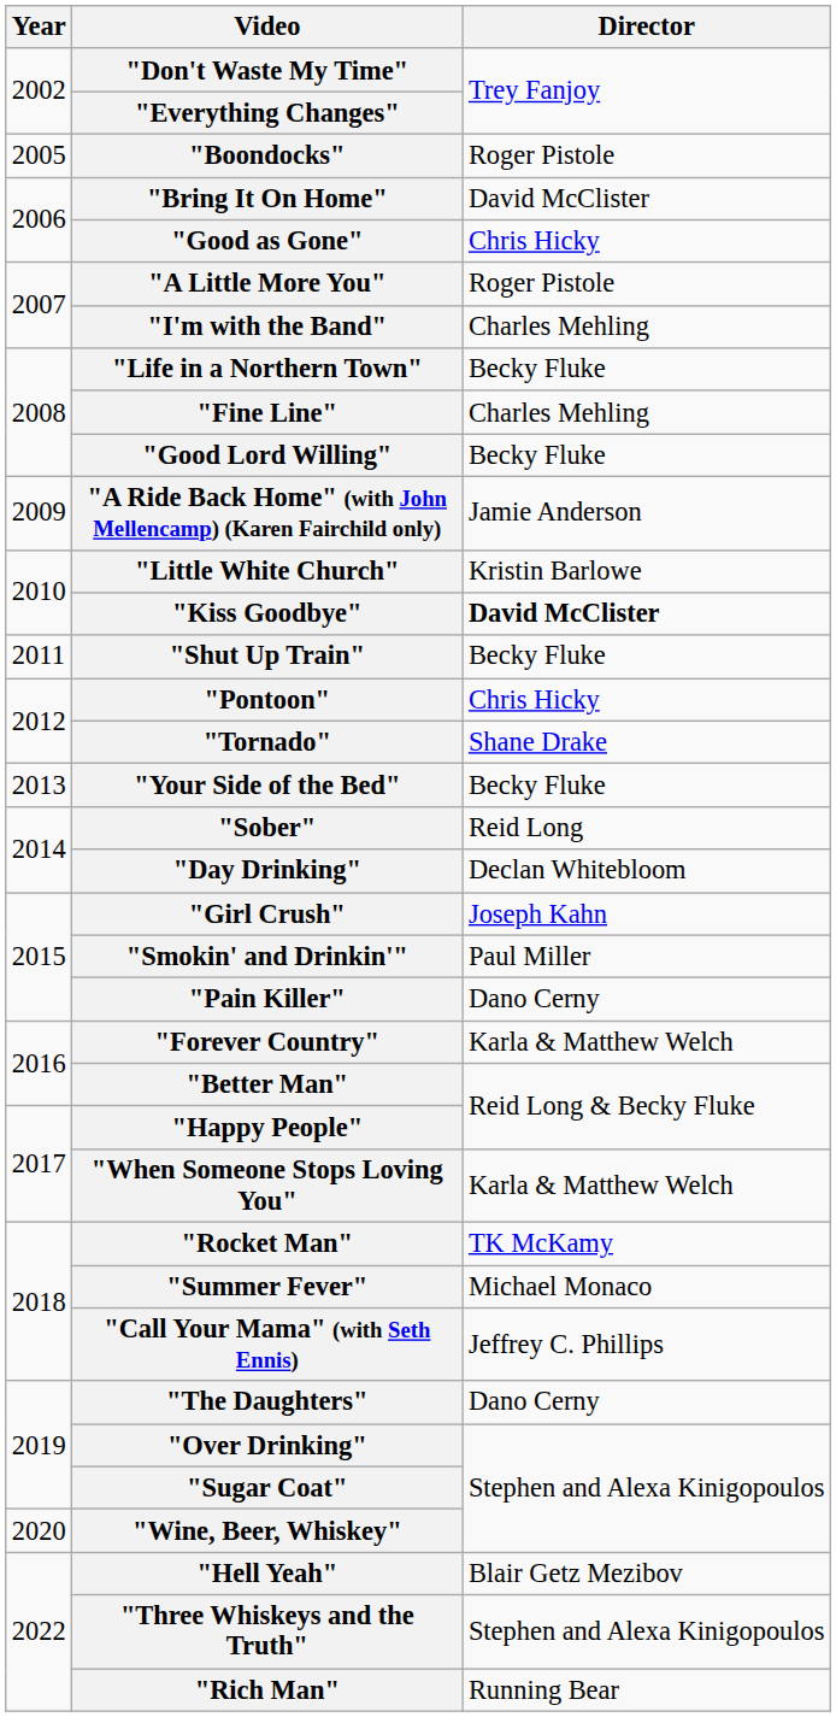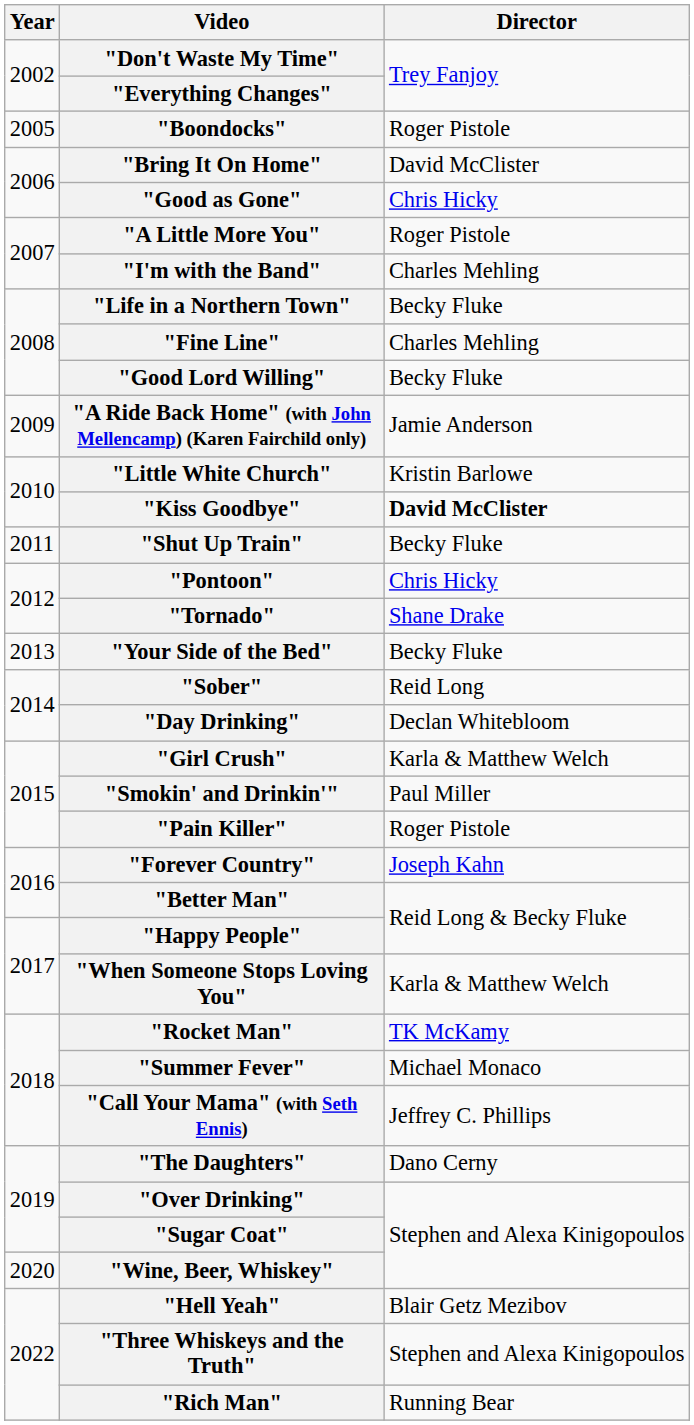 <table class="wikitable plainrowheaders">
 <tr>
 <th>Year</th>
 <th style="width:14em;">Video</th>
 <th>Director</th>
 </tr>
 <tr>
 <td rowspan="2">2002</td>
 <th scope="row">"Don't Waste My Time"</th>
 <td rowspan="2"><a href='#'>Trey Fanjoy</a></td>
 </tr>
 <tr>
 <th scope="row">"Everything Changes"</th>
 </tr>
 <tr>
 <td>2005</td>
 <th scope="row">"Boondocks"</th>
 <td>Roger Pistole</td>
 </tr>
 <tr>
 <td rowspan="2">2006</td>
 <th scope="row">"Bring It On Home"</th>
 <td>David McClister</td>
 </tr>
 <tr>
 <th scope="row">"Good as Gone"</th>
 <td><a href='#'>Chris Hicky</a></td>
 </tr>
 <tr>
 <td rowspan="2">2007</td>
 <th scope="row">"A Little More You"</th>
 <td>Roger Pistole</td>
 </tr>
 <tr>
 <th scope="row">"I'm with the Band"</th>
 <td>Charles Mehling</td>
 </tr>
 <tr>
 <td rowspan="3">2008</td>
 <th scope="row">"Life in a Northern Town"<br></th>
 <td>Becky Fluke</td>
 </tr>
 <tr>
 <th scope="row">"Fine Line"</th>
 <td>Charles Mehling</td>
 </tr>
 <tr>
 <th scope="row">"Good Lord Willing"</th>
 <td>Becky Fluke</td>
 </tr>
 <tr>
 <td>2009</td>
 <th scope="row">"A Ride Back Home" <small>(with <a href='#'>John Mellencamp</a>) (Karen Fairchild only)</small></th>
 <td>Jamie Anderson</td>
 </tr>
 <tr>
 <td rowspan="2">2010</td>
 <th scope="row">"Little White Church"</th>
 <td>Kristin Barlowe</td>
 </tr>
 <tr>
 <th scope="row">"Kiss Goodbye"</th>
 <td><strong>David McClister</strong></td>
 </tr>
 <tr>
 <td>2011</td>
 <th scope="row">"Shut Up Train"</th>
 <td>Becky Fluke</td>
 </tr>
 <tr>
 <td rowspan="2">2012</td>
 <th scope="row">"Pontoon"</th>
 <td><a href='#'>Chris Hicky</a></td>
 </tr>
 <tr>
 <th scope="row">"Tornado"</th>
 <td><a href='#'>Shane Drake</a></td>
 </tr>
 <tr>
 <td>2013</td>
 <th scope="row">"Your Side of the Bed"</th>
 <td>Becky Fluke</td>
 </tr>
 <tr>
 <td rowspan="2">2014</td>
 <th scope="row">"Sober"</th>
 <td>Reid Long</td>
 </tr>
 <tr>
 <th scope="row">"Day Drinking"</th>
 <td>Declan Whitebloom</td>
 </tr>
 <tr>
 <td rowspan="3">2015</td>
 <th scope="row">"Girl Crush"</th>
-<td><a href='#'>Joseph Kahn</a></td>
+<td>Karla & Matthew Welch</td>
 </tr>
 <tr>
 <th scope="row">"Smokin' and Drinkin'" <br></th>
 <td>Paul Miller</td>
 </tr>
 <tr>
 <th scope="row">"Pain Killer"</th>
-<td>Dano Cerny</td>
+<td>Roger Pistole</td>
 </tr>
 <tr>
 <td rowspan="2">2016</td>
 <th scope="row">"Forever Country" </th>
-<td>Karla & Matthew Welch</td>
+<td><a href='#'>Joseph Kahn</a></td>
 </tr>
 <tr>
 <th scope="row">"Better Man"</th>
 <td rowspan="2">Reid Long & Becky Fluke</td>
 </tr>
 <tr>
 <td rowspan="2">2017</td>
 <th scope="row">"Happy People"</th>
 </tr>
 <tr>
 <th scope="row">"When Someone Stops Loving You"</th>
 <td>Karla & Matthew Welch</td>
 </tr>
 <tr>
 <td rowspan="3">2018</td>
 <th scope="row">"Rocket Man"</th>
 <td><a href='#'>TK McKamy</a></td>
 </tr>
 <tr>
 <th scope="row">"Summer Fever"</th>
 <td>Michael Monaco</td>
 </tr>
 <tr>
 <th scope="row">"Call Your Mama" <small>(with <a href='#'>Seth Ennis</a>)</small></th>
 <td>Jeffrey C. Phillips</td>
 </tr>
 <tr>
 <td rowspan="3">2019</td>
 <th scope="row">"The Daughters"</th>
 <td>Dano Cerny</td>
 </tr>
 <tr>
 <th scope="row">"Over Drinking"</th>
 <td rowspan="3">Stephen and Alexa Kinigopoulos</td>
 </tr>
 <tr>
 <th scope="row">"Sugar Coat"</th>
 </tr>
 <tr>
 <td>2020</td>
 <th scope="row">"Wine, Beer, Whiskey"</th>
 </tr>
 <tr>
 <td rowspan=3>2022</td>
 <th scope="row">"Hell Yeah"</th>
 <td>Blair Getz Mezibov</td>
 </tr>
 <tr>
 <th scope="row">"Three Whiskeys and the Truth"</th>
 <td>Stephen and Alexa Kinigopoulos</td>
 </tr>
 <tr>
 <th scope="row">"Rich Man"</th>
 <td>Running Bear</td>
 </tr>
 </table>
